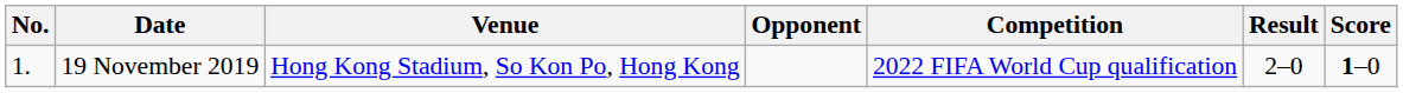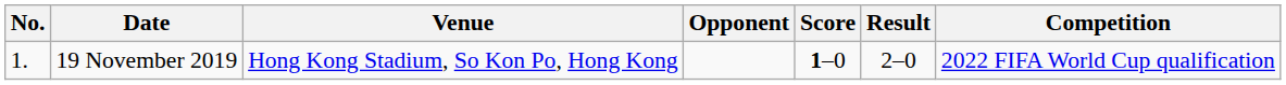 <table class="wikitable">
 <tr>
 <th>No.</th>
 <th>Date</th>
 <th>Venue</th>
 <th>Opponent</th>
+<th>Score</th>
+<th>Result</th>
 <th>Competition</th>
-<th>Result</th>
-<th>Score</th>
 </tr>
 <tr>
 <td>1.</td>
 <td>19 November 2019</td>
 <td><a href='#'>Hong Kong Stadium</a>, <a href='#'>So Kon Po</a>, <a href='#'>Hong Kong</a></td>
 <td></td>
+<td align=center><strong>1</strong>–0</td>
+<td align=center>2–0</td>
 <td><a href='#'>2022 FIFA World Cup qualification</a></td>
-<td align=center>2–0</td>
-<td align=center><strong>1</strong>–0</td>
 </tr>
 </table>
